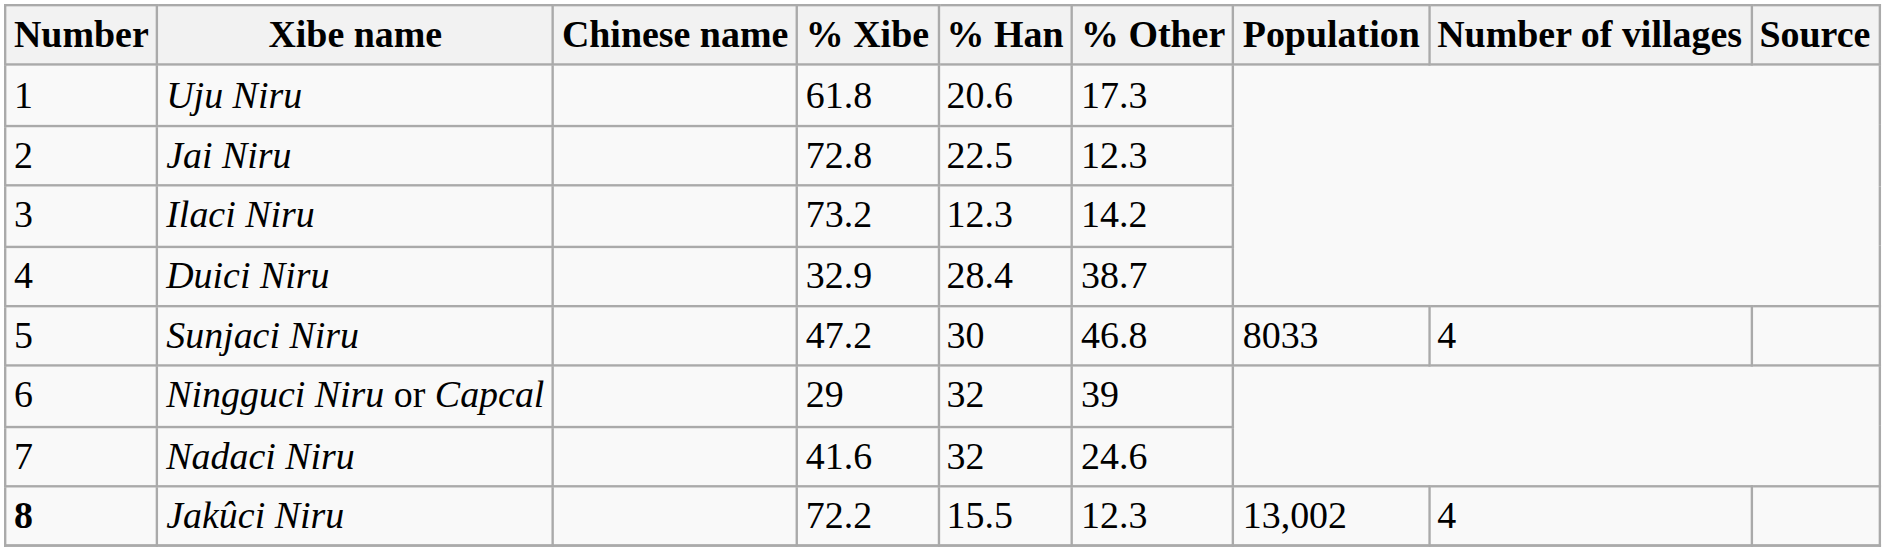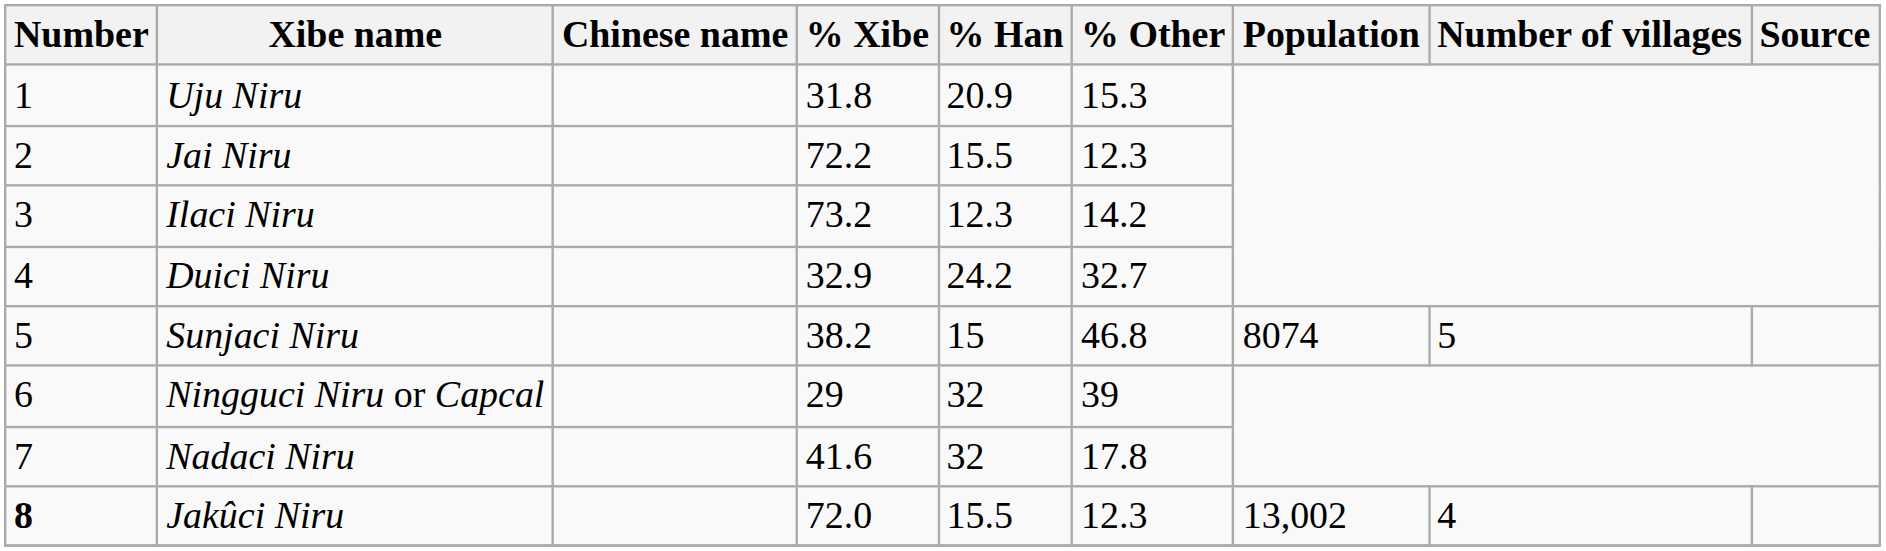 <table class="wikitable">
 <tr>
 <th>Number</th>
 <th>Xibe name</th>
 <th>Chinese name</th>
 <th>% Xibe</th>
 <th>% Han</th>
 <th>% Other</th>
 <th>Population</th>
 <th>Number of villages</th>
 <th>Source</th>
 </tr>
 <tr>
 <td>1</td>
 <td><em>Uju Niru</em></td>
 <td></td>
-<td>61.8</td>
-<td>20.6</td>
-<td>17.3</td>
+<td>31.8</td>
+<td>20.9</td>
+<td>15.3</td>
 </tr>
 <tr>
 <td>2</td>
 <td><em>Jai Niru</em></td>
 <td></td>
-<td>72.8</td>
-<td>22.5</td>
+<td>72.2</td>
+<td>15.5</td>
 <td>12.3</td>
 </tr>
 <tr>
 <td>3</td>
 <td><em>Ilaci Niru</em></td>
 <td></td>
 <td>73.2</td>
 <td>12.3</td>
 <td>14.2</td>
 </tr>
 <tr>
 <td>4</td>
 <td><em>Duici Niru</em></td>
 <td></td>
 <td>32.9</td>
-<td>28.4</td>
-<td>38.7</td>
+<td>24.2</td>
+<td>32.7</td>
 </tr>
 <tr>
 <td>5</td>
 <td><em>Sunjaci Niru</em></td>
 <td></td>
-<td>47.2</td>
-<td>30</td>
+<td>38.2</td>
+<td>15</td>
 <td>46.8</td>
-<td>8033</td>
-<td>4</td>
+<td>8074</td>
+<td>5</td>
 <td></td>
 </tr>
 <tr>
 <td>6</td>
 <td><em>Ningguci Niru</em> or <em>Capcal</em></td>
 <td></td>
 <td>29</td>
 <td>32</td>
 <td>39</td>
 </tr>
 <tr>
 <td>7</td>
 <td><em>Nadaci Niru</em></td>
 <td></td>
 <td>41.6</td>
 <td>32</td>
-<td>24.6</td>
+<td>17.8</td>
 </tr>
 <tr>
 <td><strong>8</strong></td>
 <td><em>Jakûci Niru</em></td>
 <td></td>
-<td>72.2</td>
+<td>72.0</td>
 <td>15.5</td>
 <td>12.3</td>
 <td>13,002</td>
 <td>4</td>
 <td></td>
 </tr>
 <tr>
 </tr>
 </table>
